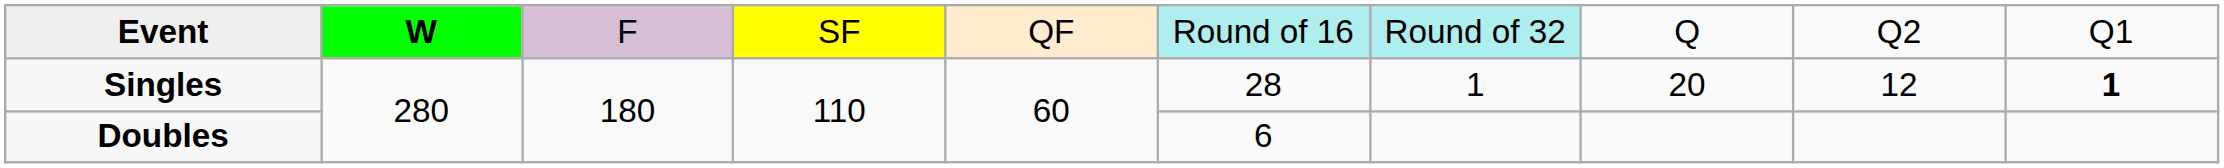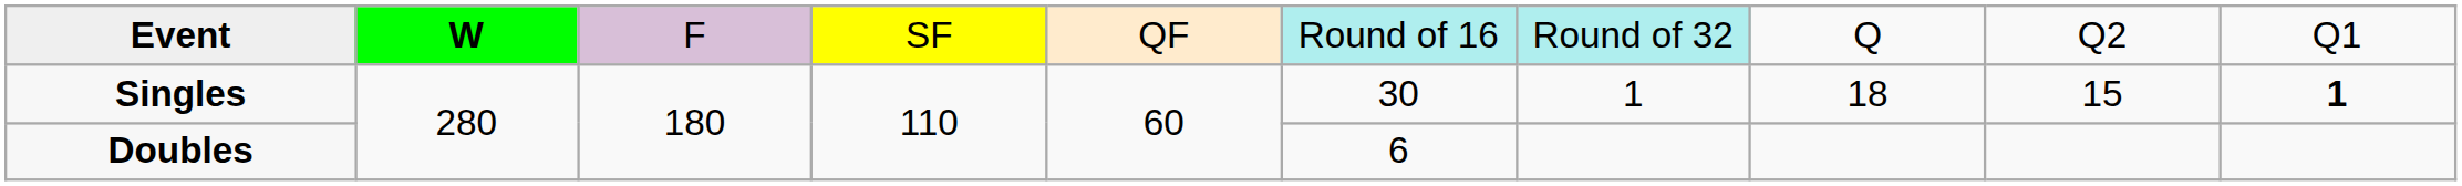 <table class=wikitable style=font-size:90%;text-align:center>
 <tr>
 <td style="width:130px; background:#efefef;"><strong>Event</strong></td>
 <td style="width:80px; background:lime;"><strong>W</strong></td>
 <td style="width:85px; background:thistle;">F</td>
 <td style="width:85px; background:#ff0;">SF</td>
 <td style="width:85px; background:#ffebcd;">QF</td>
 <td style="width:85px; background:#afeeee;">Round of 16</td>
 <td style="width:85px; background:#afeeee;">Round of 32</td>
 <td width=85>Q</td>
 <td width=85>Q2</td>
 <td width=85>Q1</td>
 </tr>
 <tr>
 <th style="background:#f7f7f7;">Singles</th>
 <td rowspan=2>280</td>
 <td rowspan=2>180</td>
 <td rowspan=2>110</td>
 <td rowspan=2>60</td>
-<td>28</td>
+<td>30</td>
 <td>1</td>
-<td>20</td>
-<td>12</td>
+<td>18</td>
+<td>15</td>
 <td><strong>1</strong></td>
 </tr>
 <tr>
 <th style="background:#f7f7f7;">Doubles</th>
 <td>6</td>
 <td></td>
 <td></td>
 <td></td>
 <td></td>
 </tr>
 </table>
